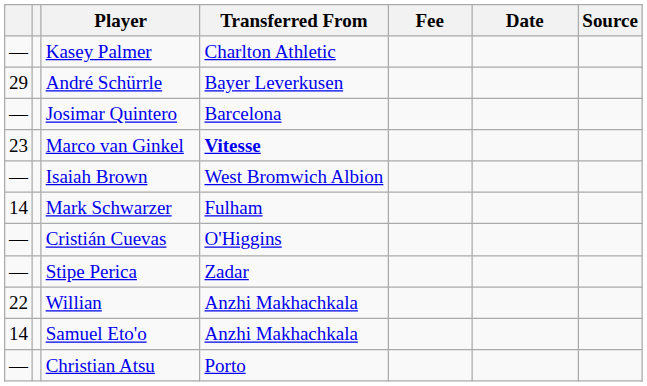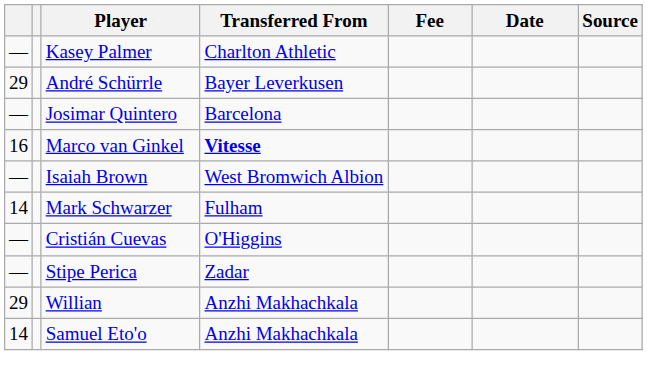 <table class="wikitable plainrowheaders sortable" style="font-size:95%">
 <tr>
 <th></th>
 <th></th>
 <th scope="col" style="width:120px;">Player</th>
 <th>Transferred From</th>
 <th scope="col" style="width:60px;">Fee</th>
 <th scope="col" style="width:78px;">Date</th>
 <th>Source</th>
 </tr>
 <tr>
 <td align=center>—</td>
 <td align=center></td>
 <td> <a href='#'>Kasey Palmer</a></td>
 <td> <a href='#'>Charlton Athletic</a></td>
 <td></td>
 <td></td>
 <td></td>
 </tr>
 <tr>
 <td align=center>29</td>
 <td align=center></td>
 <td> <a href='#'>André Schürrle</a></td>
 <td> <a href='#'>Bayer Leverkusen</a></td>
 <td></td>
 <td></td>
 <td></td>
 </tr>
 <tr>
 <td align=center>—</td>
 <td align=center></td>
 <td> <a href='#'>Josimar Quintero</a></td>
 <td> <a href='#'>Barcelona</a></td>
 <td></td>
 <td></td>
 <td></td>
 </tr>
 <tr>
-<td align=center>23</td>
+<td align=center>16</td>
 <td align=center></td>
 <td> <a href='#'>Marco van Ginkel</a></td>
 <td><strong> <a href='#'>Vitesse</a></strong></td>
 <td></td>
 <td></td>
 <td></td>
 </tr>
 <tr>
 <td align=center>—</td>
 <td align=center></td>
 <td> <a href='#'>Isaiah Brown</a></td>
 <td> <a href='#'>West Bromwich Albion</a></td>
 <td></td>
 <td></td>
 <td></td>
 </tr>
 <tr>
 <td align=center>14</td>
 <td align=center></td>
 <td> <a href='#'>Mark Schwarzer</a></td>
 <td> <a href='#'>Fulham</a></td>
 <td></td>
 <td></td>
 <td></td>
 </tr>
 <tr>
 <td align=center>—</td>
 <td align=center></td>
 <td> <a href='#'>Cristián Cuevas</a></td>
 <td> <a href='#'>O'Higgins</a></td>
 <td></td>
 <td></td>
 <td></td>
 </tr>
 <tr>
 <td align=center>—</td>
 <td align=center></td>
 <td> <a href='#'>Stipe Perica</a></td>
 <td> <a href='#'>Zadar</a></td>
 <td></td>
 <td></td>
 <td></td>
 </tr>
 <tr>
-<td align=center>22</td>
+<td align=center>29</td>
 <td align=center></td>
 <td> <a href='#'>Willian</a></td>
 <td> <a href='#'>Anzhi Makhachkala</a></td>
 <td></td>
 <td></td>
 <td></td>
 </tr>
 <tr>
 <td align=center>14</td>
 <td align=center></td>
 <td> <a href='#'>Samuel Eto'o</a></td>
 <td> <a href='#'>Anzhi Makhachkala</a></td>
 <td></td>
 <td></td>
 <td></td>
 </tr>
-<tr>
-<td align=center>—</td>
-<td align=center></td>
-<td> <a href='#'>Christian Atsu</a></td>
-<td> <a href='#'>Porto</a></td>
-<td></td>
-<td></td>
-<td></td>
-</tr>
 </table>
